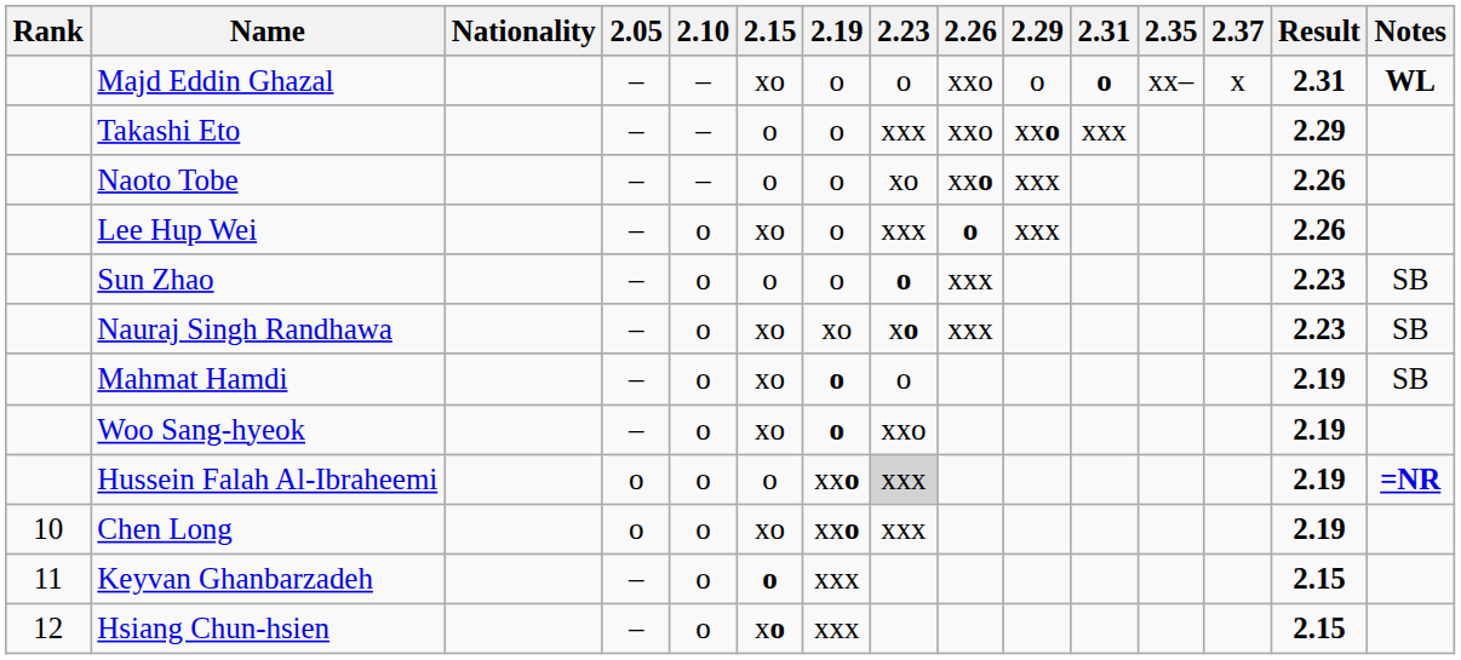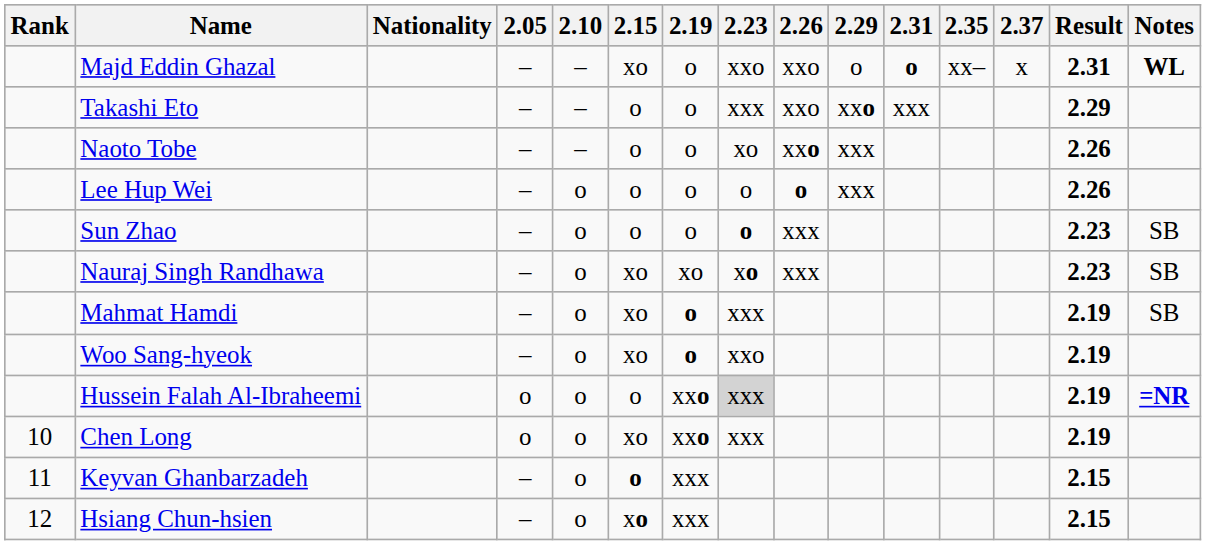 <table class="wikitable sortable" style="text-align:center;font-size:95%">
 <tr>
 <th>Rank</th>
 <th>Name</th>
 <th>Nationality</th>
 <th>2.05</th>
 <th>2.10</th>
 <th>2.15</th>
 <th>2.19</th>
 <th>2.23</th>
 <th>2.26</th>
 <th>2.29</th>
 <th>2.31</th>
 <th>2.35</th>
 <th>2.37</th>
 <th>Result</th>
 <th>Notes</th>
 </tr>
 <tr>
 <td></td>
 <td align=left><a href='#'>Majd Eddin Ghazal</a></td>
 <td align=left></td>
 <td>–</td>
 <td>–</td>
 <td>xo</td>
 <td>o</td>
-<td>o</td>
+<td>xxo</td>
 <td>xxo</td>
 <td>o</td>
 <td><strong>o</strong></td>
 <td>xx–</td>
 <td>x</td>
 <td><strong>2.31</strong></td>
 <td><strong>WL</strong></td>
 </tr>
 <tr>
 <td></td>
 <td align=left><a href='#'>Takashi Eto</a></td>
 <td align=left></td>
 <td>–</td>
 <td>–</td>
 <td>o</td>
 <td>o</td>
 <td>xxx</td>
 <td>xxo</td>
 <td>xx<strong>o</strong></td>
 <td>xxx</td>
 <td></td>
 <td></td>
 <td><strong>2.29</strong></td>
 <td></td>
 </tr>
 <tr>
 <td></td>
 <td align=left><a href='#'>Naoto Tobe</a></td>
 <td align=left></td>
 <td>–</td>
 <td>–</td>
 <td>o</td>
 <td>o</td>
 <td>xo</td>
 <td>xx<strong>o</strong></td>
 <td>xxx</td>
 <td></td>
 <td></td>
 <td></td>
 <td><strong>2.26</strong></td>
 <td></td>
 </tr>
 <tr>
 <td></td>
 <td align=left><a href='#'>Lee Hup Wei</a></td>
 <td align=left></td>
 <td>–</td>
 <td>o</td>
-<td>xo</td>
 <td>o</td>
-<td>xxx</td>
+<td>o</td>
+<td>o</td>
 <td><strong>o</strong></td>
 <td>xxx</td>
 <td></td>
 <td></td>
 <td></td>
 <td><strong>2.26</strong></td>
 <td></td>
 </tr>
 <tr>
 <td></td>
 <td align=left><a href='#'>Sun Zhao</a></td>
 <td align=left></td>
 <td>–</td>
 <td>o</td>
 <td>o</td>
 <td>o</td>
 <td><strong>o</strong></td>
 <td>xxx</td>
 <td></td>
 <td></td>
 <td></td>
 <td></td>
 <td><strong>2.23</strong></td>
 <td>SB</td>
 </tr>
 <tr>
 <td></td>
 <td align=left><a href='#'>Nauraj Singh Randhawa</a></td>
 <td align=left></td>
 <td>–</td>
 <td>o</td>
 <td>xo</td>
 <td>xo</td>
 <td>x<strong>o</strong></td>
 <td>xxx</td>
 <td></td>
 <td></td>
 <td></td>
 <td></td>
 <td><strong>2.23</strong></td>
 <td>SB</td>
 </tr>
 <tr>
 <td></td>
 <td align=left><a href='#'>Mahmat Hamdi</a></td>
 <td align=left></td>
 <td>–</td>
 <td>o</td>
 <td>xo</td>
 <td><strong>o</strong></td>
-<td>o</td>
+<td>xxx</td>
 <td></td>
 <td></td>
 <td></td>
 <td></td>
 <td></td>
 <td><strong>2.19</strong></td>
 <td>SB</td>
 </tr>
 <tr>
 <td></td>
 <td align=left><a href='#'>Woo Sang-hyeok</a></td>
 <td align=left></td>
 <td>–</td>
 <td>o</td>
 <td>xo</td>
 <td><strong>o</strong></td>
 <td>xxo</td>
 <td></td>
 <td></td>
 <td></td>
 <td></td>
 <td></td>
 <td><strong>2.19</strong></td>
 <td></td>
 </tr>
 <tr>
 <td></td>
 <td align=left><a href='#'>Hussein Falah Al-Ibraheemi</a></td>
 <td align=left></td>
 <td>o</td>
 <td>o</td>
 <td>o</td>
 <td>xx<strong>o</strong></td>
 <td style="background: lightgrey;">xxx</td>
 <td></td>
 <td></td>
 <td></td>
 <td></td>
 <td></td>
 <td><strong>2.19</strong></td>
 <td><strong><a href='#'>=NR</a></strong></td>
 </tr>
 <tr>
 <td>10</td>
 <td align=left><a href='#'>Chen Long</a></td>
 <td align=left></td>
 <td>o</td>
 <td>o</td>
 <td>xo</td>
 <td>xx<strong>o</strong></td>
 <td>xxx</td>
 <td></td>
 <td></td>
 <td></td>
 <td></td>
 <td></td>
 <td><strong>2.19</strong></td>
 <td></td>
 </tr>
 <tr>
 <td>11</td>
 <td align=left><a href='#'>Keyvan Ghanbarzadeh</a></td>
 <td align=left></td>
 <td>–</td>
 <td>o</td>
 <td><strong>o</strong></td>
 <td>xxx</td>
 <td></td>
 <td></td>
 <td></td>
 <td></td>
 <td></td>
 <td></td>
 <td><strong>2.15</strong></td>
 <td></td>
 </tr>
 <tr>
 <td>12</td>
 <td align=left><a href='#'>Hsiang Chun-hsien</a></td>
 <td align=left></td>
 <td>–</td>
 <td>o</td>
 <td>x<strong>o</strong></td>
 <td>xxx</td>
 <td></td>
 <td></td>
 <td></td>
 <td></td>
 <td></td>
 <td></td>
 <td><strong>2.15</strong></td>
 <td></td>
 </tr>
 </table>
